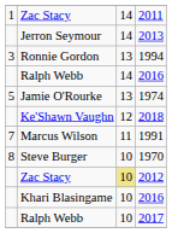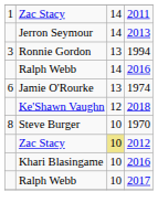 <table class="wikitable">
 <tr>
 </tr>
 <tr>
 <td>1</td>
 <td><a href='#'>Zac Stacy</a></td>
 <td>14</td>
 <td><a href='#'>2011</a></td>
 </tr>
 <tr>
 <td></td>
 <td>Jerron Seymour</td>
 <td>14</td>
 <td><a href='#'>2013</a></td>
 </tr>
 <tr>
 <td>3</td>
 <td>Ronnie Gordon</td>
 <td>13</td>
 <td>1994</td>
 </tr>
 <tr>
 <td></td>
 <td>Ralph Webb</td>
 <td>14</td>
 <td><a href='#'>2016</a></td>
 </tr>
 <tr>
-<td>5</td>
+<td>6</td>
 <td>Jamie O'Rourke</td>
 <td>13</td>
 <td>1974</td>
 </tr>
 <tr>
 <td></td>
 <td><a href='#'>Ke'Shawn Vaughn</a></td>
 <td>12</td>
 <td><a href='#'>2018</a></td>
-</tr>
-<tr>
-<td>7</td>
-<td>Marcus Wilson</td>
-<td>11</td>
-<td>1991</td>
 </tr>
 <tr>
 <td>8</td>
 <td>Steve Burger</td>
 <td>10</td>
 <td>1970</td>
 </tr>
 <tr>
 <td></td>
 <td><a href='#'>Zac Stacy</a></td>
 <td style="background: khaki;">10</td>
 <td><a href='#'>2012</a></td>
 </tr>
 <tr>
 <td></td>
 <td>Khari Blasingame</td>
 <td>10</td>
 <td><a href='#'>2016</a></td>
 </tr>
 <tr>
 <td></td>
 <td>Ralph Webb</td>
 <td>10</td>
 <td><a href='#'>2017</a></td>
 </tr>
 <tr>
 </tr>
 </table>
